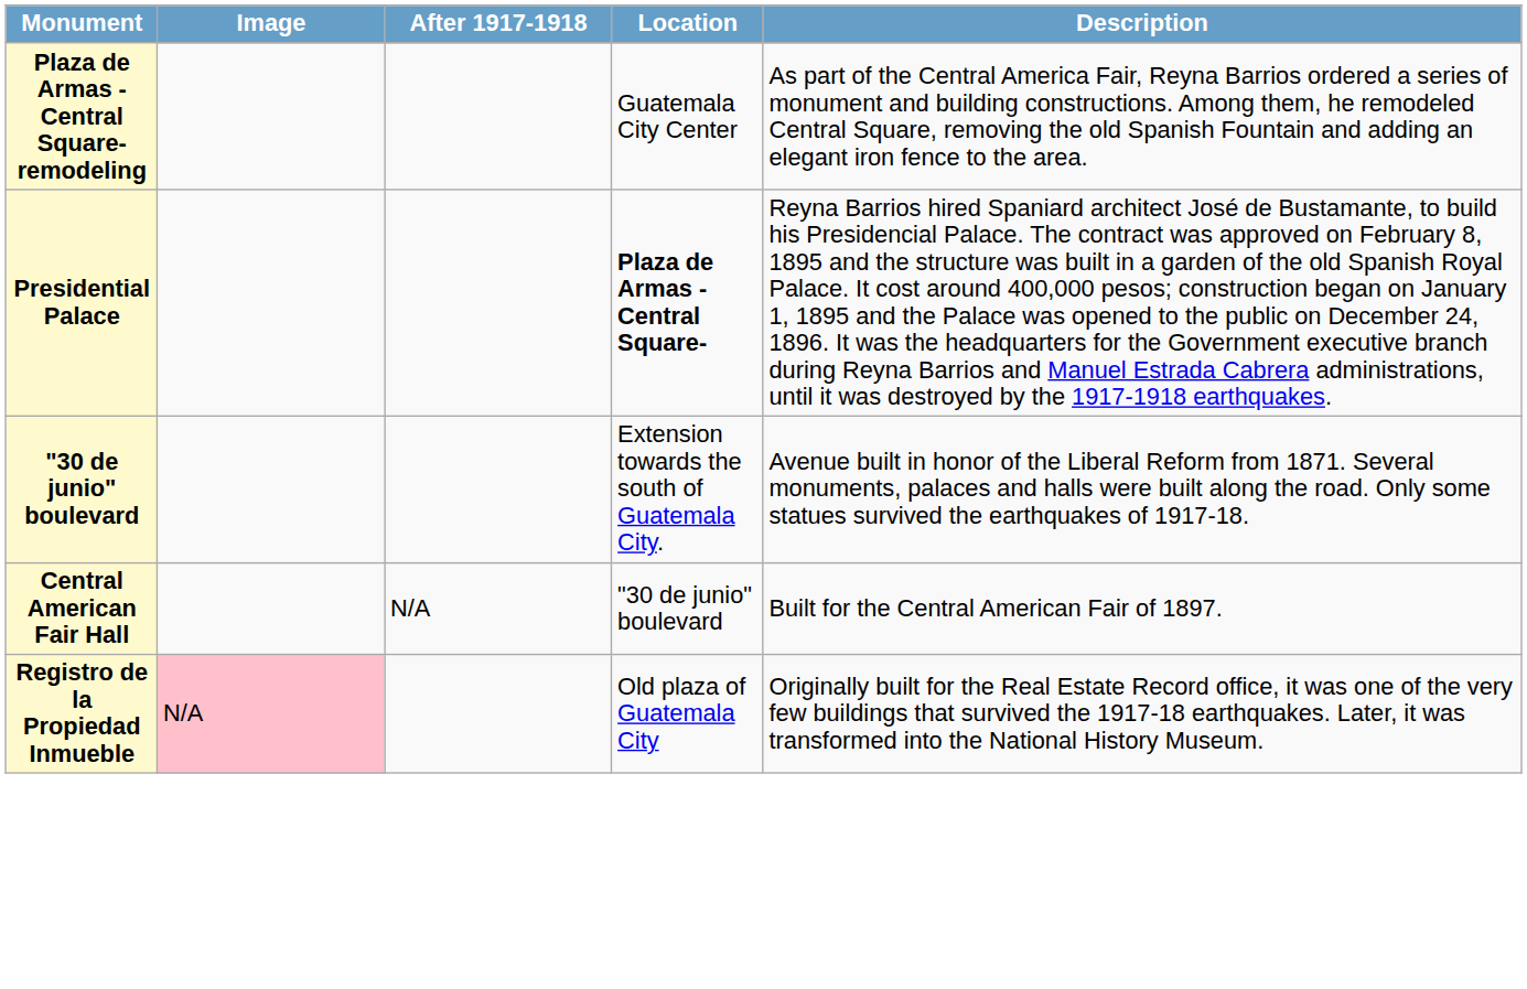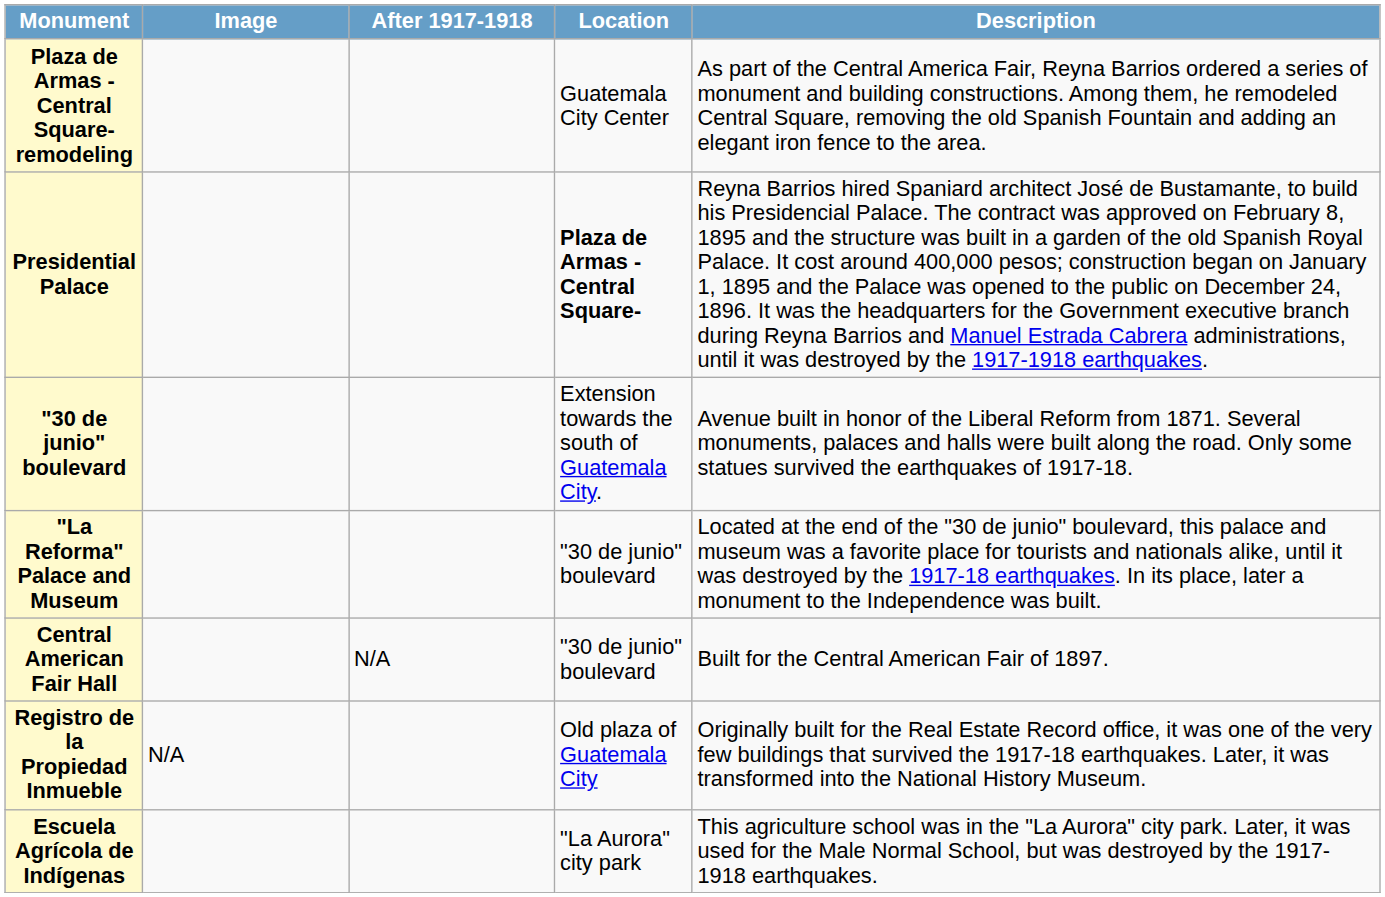 <table class="wikitable" width=80% style="margin: auto;">
 <tr style="color:white;">
 <th style="background:#659ec7;" align=center width=10%><strong>Monument</strong></th>
 <th style="background:#659ec7;" align=center width=15%><strong>Image</strong></th>
 <th style="background:#659ec7;" align=center width=15%><strong>After 1917-1918</strong></th>
 <th style="background:#659ec7;" align=center width=10%><strong>Location</strong></th>
 <th style="background:#659ec7;" align=left><strong>Description</strong></th>
 </tr>
 <tr>
 <th style="background:lemonchiffon;">Plaza de Armas -Central Square- remodeling</th>
 <td><br></td>
 <td><br></td>
 <td>Guatemala City Center</td>
 <td>As part of the Central America Fair, Reyna Barrios ordered a series of monument and building constructions.  Among them, he remodeled Central Square, removing the old Spanish Fountain and adding an elegant iron fence to the area.</td>
 </tr>
 <tr>
 <th style="background:lemonchiffon;">Presidential Palace</th>
 <td><br></td>
 <td><br></td>
 <td><strong>Plaza de Armas -Central Square-</strong></td>
 <td>Reyna Barrios hired Spaniard architect José de Bustamante, to build his Presidencial Palace. The contract was approved on February 8, 1895 and the structure was built in a garden of the old Spanish Royal Palace.  It cost around 400,000 pesos; construction began on January 1, 1895 and the Palace was opened to the public on December 24, 1896. It was the headquarters for the Government executive branch during Reyna Barrios and <a href='#'>Manuel Estrada Cabrera</a> administrations, until it was destroyed by the <a href='#'>1917-1918 earthquakes</a>.</td>
 </tr>
 <tr>
 <th style="background:lemonchiffon;">"30 de junio" boulevard</th>
 <td></td>
 <td></td>
 <td>Extension towards the south of <a href='#'>Guatemala City</a>.</td>
 <td>Avenue built in honor of the Liberal Reform from 1871. Several monuments, palaces and halls were built along the road.  Only some statues survived the earthquakes of 1917-18.</td>
 </tr>
 <tr>
+<th style="background:lemonchiffon;">"La Reforma" Palace and Museum</th>
+<td><br></td>
+<td></td>
+<td>"30 de junio" boulevard</td>
+<td>Located at the end of the "30 de junio" boulevard, this palace and museum was a favorite place for tourists and nationals alike, until it was destroyed by the <a href='#'>1917-18 earthquakes</a>. In its place, later a monument to the Independence was built.</td>
+</tr>
+<tr>
 <th style="background:lemonchiffon;">Central American Fair Hall</th>
 <td></td>
 <td>N/A</td>
 <td>"30 de junio" boulevard</td>
 <td>Built for the Central American Fair of 1897.</td>
 </tr>
 <tr>
 <th style="background:lemonchiffon;">Registro de la Propiedad Inmueble</th>
-<td style="background: pink;">N/A</td>
+<td>N/A</td>
 <td></td>
 <td>Old plaza of <a href='#'>Guatemala City</a></td>
 <td>Originally built for the Real Estate Record office, it was one of the very few buildings that survived the 1917-18 earthquakes.  Later, it was transformed into the National History Museum.</td>
 </tr>
+<tr>
+<th style="background:lemonchiffon;">Escuela Agrícola de Indígenas</th>
+<td></td>
+<td></td>
+<td>"La Aurora" city park</td>
+<td>This agriculture school was in the "La Aurora" city park.  Later, it was used for the Male Normal School, but was destroyed by the 1917-1918 earthquakes.</td>
+</tr>
 </table>
